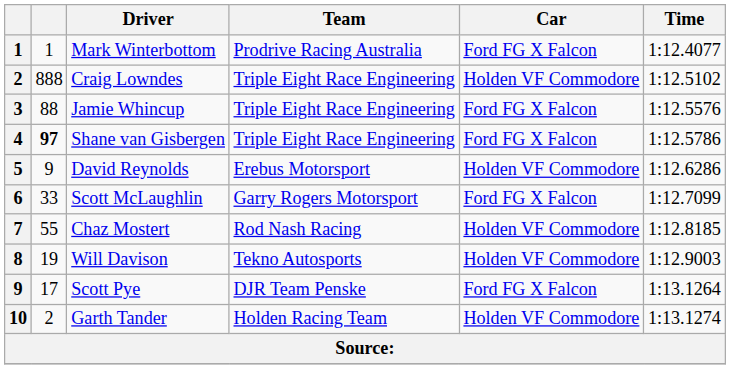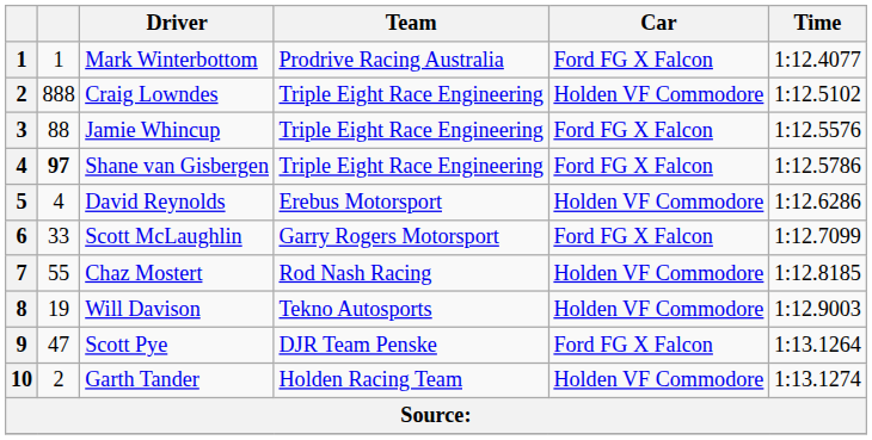 <table class="wikitable" style="font-size: 90%">
 <tr>
 <th></th>
 <th></th>
 <th>Driver</th>
 <th>Team</th>
 <th>Car</th>
 <th>Time</th>
 </tr>
 <tr>
 <th>1</th>
 <td align="center">1</td>
 <td> <a href='#'>Mark Winterbottom</a></td>
 <td><a href='#'>Prodrive Racing Australia</a></td>
 <td><a href='#'>Ford FG X Falcon</a></td>
 <td>1:12.4077</td>
 </tr>
 <tr>
 <th>2</th>
 <td align="center">888</td>
 <td> <a href='#'>Craig Lowndes</a></td>
 <td><a href='#'>Triple Eight Race Engineering</a></td>
 <td><a href='#'>Holden VF Commodore</a></td>
 <td>1:12.5102</td>
 </tr>
 <tr>
 <th>3</th>
 <td align="center">88</td>
 <td> <a href='#'>Jamie Whincup</a></td>
 <td><a href='#'>Triple Eight Race Engineering</a></td>
 <td><a href='#'>Ford FG X Falcon</a></td>
 <td>1:12.5576</td>
 </tr>
 <tr>
 <th>4</th>
 <td align="center"><strong>97</strong></td>
 <td> <a href='#'>Shane van Gisbergen</a></td>
 <td><a href='#'>Triple Eight Race Engineering</a></td>
 <td><a href='#'>Ford FG X Falcon</a></td>
 <td>1:12.5786</td>
 </tr>
 <tr>
 <th>5</th>
-<td align="center">9</td>
+<td align="center">4</td>
 <td> <a href='#'>David Reynolds</a></td>
 <td><a href='#'>Erebus Motorsport</a></td>
 <td><a href='#'>Holden VF Commodore</a></td>
 <td>1:12.6286</td>
 </tr>
 <tr>
 <th>6</th>
 <td align="center">33</td>
 <td> <a href='#'>Scott McLaughlin</a></td>
 <td><a href='#'>Garry Rogers Motorsport</a></td>
 <td><a href='#'>Ford FG X Falcon</a></td>
 <td>1:12.7099</td>
 </tr>
 <tr>
 <th>7</th>
 <td align="center">55</td>
 <td> <a href='#'>Chaz Mostert</a></td>
 <td><a href='#'>Rod Nash Racing</a></td>
 <td><a href='#'>Holden VF Commodore</a></td>
 <td>1:12.8185</td>
 </tr>
 <tr>
 <th>8</th>
 <td align="center">19</td>
 <td> <a href='#'>Will Davison</a></td>
 <td><a href='#'>Tekno Autosports</a></td>
 <td><a href='#'>Holden VF Commodore</a></td>
 <td>1:12.9003</td>
 </tr>
 <tr>
 <th>9</th>
-<td align="center">17</td>
+<td align="center">47</td>
 <td> <a href='#'>Scott Pye</a></td>
 <td><a href='#'>DJR Team Penske</a></td>
 <td><a href='#'>Ford FG X Falcon</a></td>
 <td>1:13.1264</td>
 </tr>
 <tr>
 <th>10</th>
 <td align="center">2</td>
 <td> <a href='#'>Garth Tander</a></td>
 <td><a href='#'>Holden Racing Team</a></td>
 <td><a href='#'>Holden VF Commodore</a></td>
 <td>1:13.1274</td>
 </tr>
 <tr>
 <th colspan="6">Source:</th>
 </tr>
 <tr>
 </tr>
 </table>
